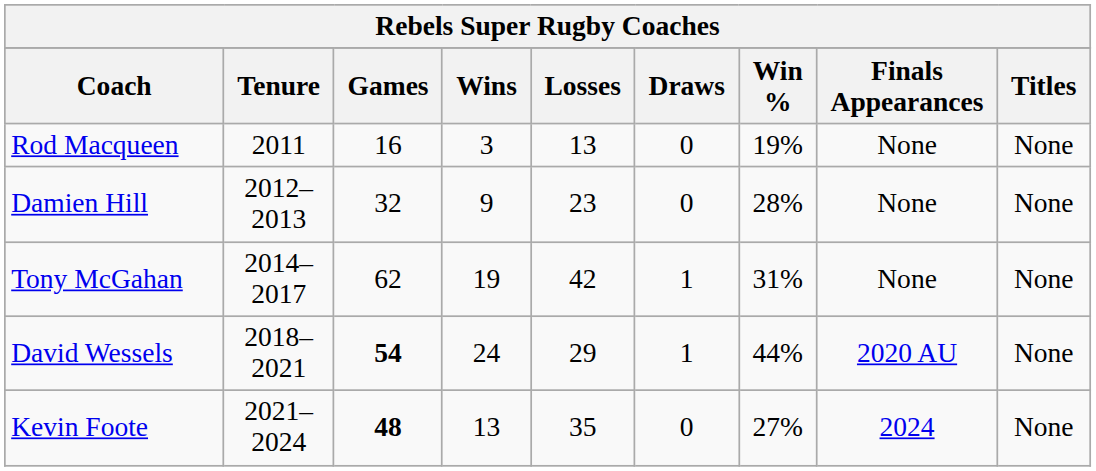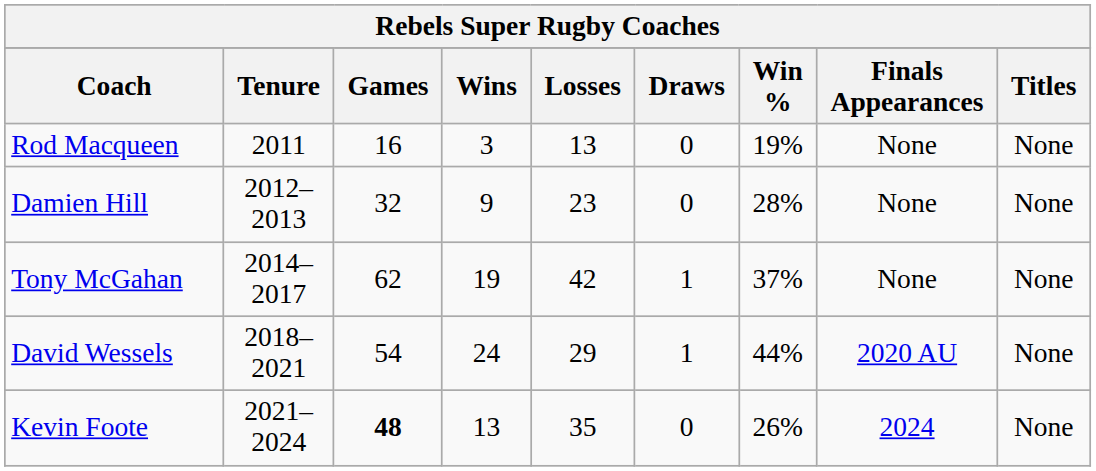 <table class="wikitable collapsible sortable" style="text-align:left; font-size:100%; width:50%;">
 <tr>
 <th colspan="100%">Rebels Super Rugby Coaches</th>
 </tr>
 <tr>
 </tr>
 <tr border=1 cellpadding=5 cellspacing=0 width=50%>
 <th style="width:15%;">Coach</th>
 <th style="width:4%;">Tenure</th>
 <th style="width:4%;">Games</th>
 <th style="width:4%;">Wins</th>
 <th style="width:4%;">Losses</th>
 <th style="width:4%;">Draws</th>
 <th style="width:4%;">Win %</th>
 <th style="width:4%;">Finals Appearances</th>
 <th style="width:4%;">Titles<br></th>
 </tr>
 <tr align=center>
 <td align=left> <a href='#'>Rod Macqueen</a></td>
 <td>2011</td>
 <td>16</td>
 <td>3</td>
 <td>13</td>
 <td>0</td>
 <td>19%</td>
 <td>None</td>
 <td>None</td>
 </tr>
 <tr align=center>
 <td align=left> <a href='#'>Damien Hill</a></td>
 <td>2012–2013</td>
 <td>32</td>
 <td>9</td>
 <td>23</td>
 <td>0</td>
 <td>28%</td>
 <td>None</td>
 <td>None</td>
 </tr>
 <tr align=center>
 <td align=left> <a href='#'>Tony McGahan</a></td>
 <td>2014–2017</td>
 <td>62</td>
 <td>19</td>
 <td>42</td>
 <td>1</td>
-<td>31%</td>
+<td>37%</td>
 <td>None</td>
 <td>None</td>
 </tr>
 <tr align=center>
 <td align=left> <a href='#'>David Wessels</a></td>
 <td>2018–2021</td>
-<td><strong>54</strong></td>
+<td>54</td>
 <td>24</td>
 <td>29</td>
 <td>1</td>
 <td>44%</td>
 <td><a href='#'>2020 AU</a></td>
 <td>None</td>
 </tr>
 <tr align=center>
 <td align=left> <a href='#'>Kevin Foote</a></td>
 <td>2021–2024</td>
 <td><strong>48</strong></td>
 <td>13</td>
 <td>35</td>
 <td>0</td>
-<td>27%</td>
+<td>26%</td>
 <td><a href='#'>2024</a></td>
 <td>None</td>
 </tr>
 </table>
